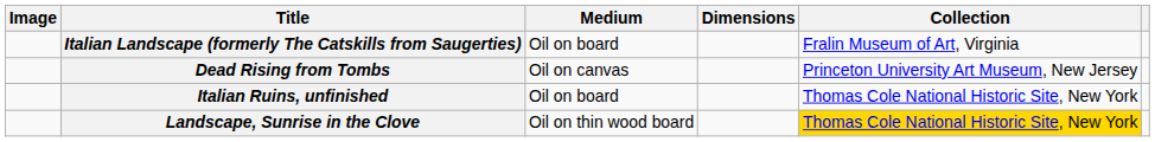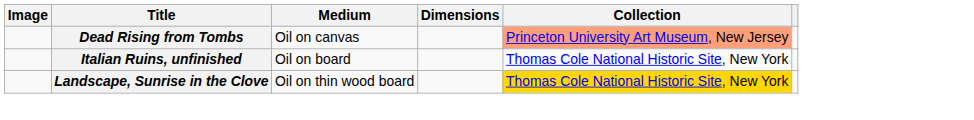 <table class="wikitable plainrowheaders sortable">
 <tr style="background:#ccc; text-align:center;">
 <th scope="col" class="unsortable">Image</th>
 <th scope="col">Title</th>
 <th scope="col">Medium</th>
 <th scope="col">Dimensions</th>
 <th scope="col">Collection</th>
 <th scope="col" class="unsortable"></th>
 </tr>
 <tr>
 <td></td>
-<th scope=row><em>Italian Landscape (formerly The Catskills from Saugerties)</em></th>
-<td>Oil on board</td>
-<td data-sort-value="23.5"></td>
-<td><a href='#'>Fralin Museum of Art</a>, Virginia</td>
-<td style="text-align:center;"></td>
-</tr>
-<tr>
-<td></td>
 <th scope=row><em>Dead Rising from Tombs</em></th>
 <td>Oil on canvas</td>
 <td data-sort-value="27.5"></td>
-<td><a href='#'>Princeton University Art Museum</a>, New Jersey</td>
+<td style="background: lightsalmon;"><a href='#'>Princeton University Art Museum</a>, New Jersey</td>
 <td style="text-align:center;"></td>
 </tr>
 <tr>
 <td></td>
 <th scope=row><em>Italian Ruins, unfinished</em></th>
 <td>Oil on board</td>
 <td data-sort-value="31.8"></td>
 <td><a href='#'>Thomas Cole National Historic Site</a>, New York</td>
 <td style="text-align:center;"></td>
 </tr>
 <tr>
 <td></td>
 <th scope=row><em>Landscape, Sunrise in the Clove</em></th>
 <td>Oil on thin wood board</td>
 <td data-sort-value="21.6"></td>
 <td style="background: gold;"><a href='#'>Thomas Cole National Historic Site</a>, New York</td>
 <td style="text-align:center;"></td>
 </tr>
 </table>
